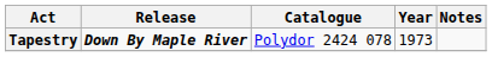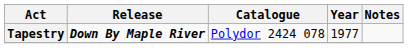 <table class="wikitable plainrowheaders sortable">
 <tr>
 <th scope="col" class="unsortable">Act</th>
 <th scope="col">Release</th>
 <th scope="col">Catalogue</th>
 <th scope="col">Year</th>
 <th scope="col" class="unsortable">Notes</th>
 </tr>
 <tr>
 <th scope="row">Tapestry</th>
 <td><strong><em>Down By Maple River</em></strong></td>
 <td><a href='#'>Polydor</a> 2424 078</td>
-<td>1973</td>
+<td>1977</td>
 <td></td>
 </tr>
 <tr>
 </tr>
 </table>
